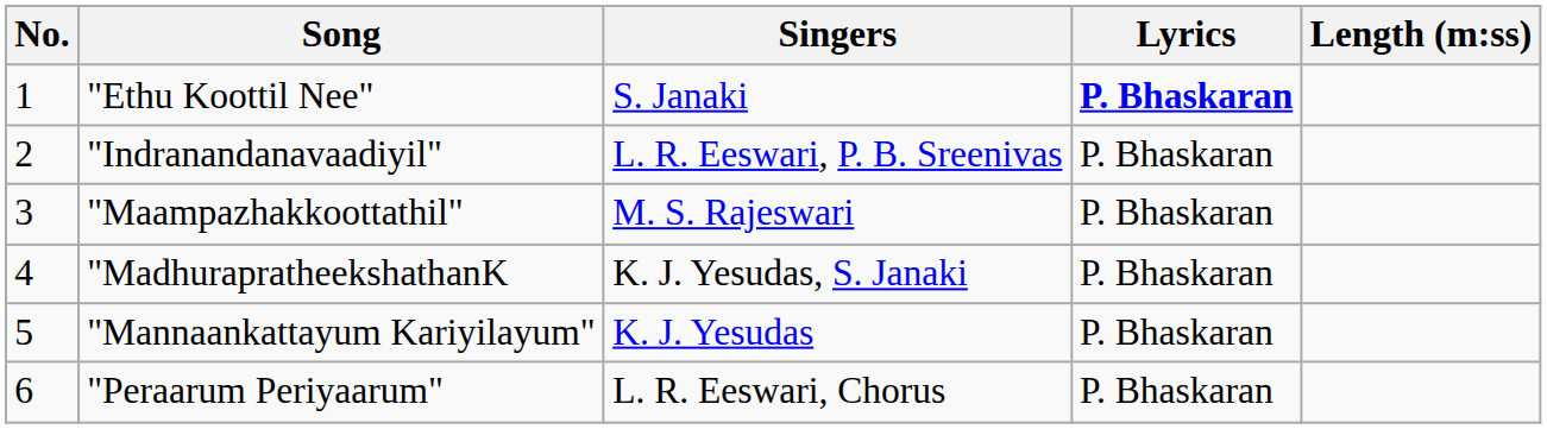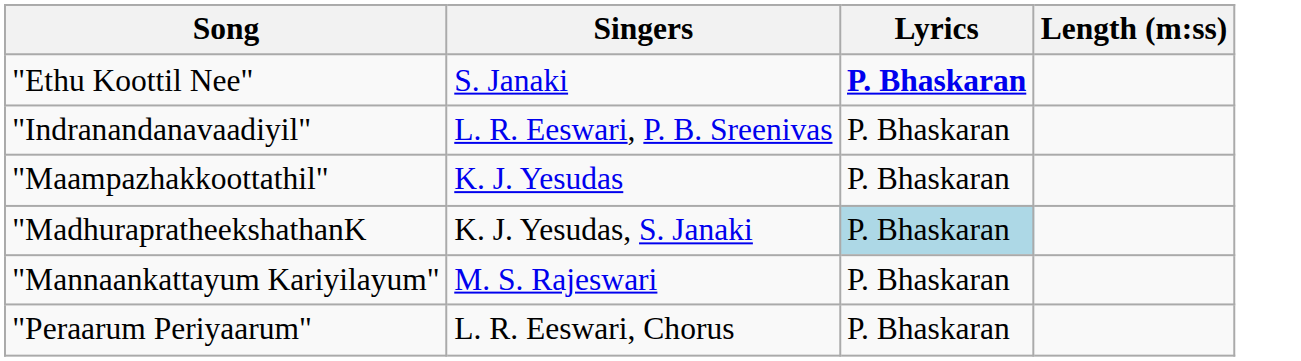 <table class="wikitable">
 <tr>
-<th>No.</th>
 <th>Song</th>
 <th>Singers</th>
 <th>Lyrics</th>
 <th>Length (m:ss)</th>
 </tr>
 <tr>
-<td>1</td>
 <td>"Ethu Koottil Nee"</td>
 <td><a href='#'>S. Janaki</a></td>
 <td><strong><a href='#'>P. Bhaskaran</a></strong></td>
 <td></td>
 </tr>
 <tr>
-<td>2</td>
 <td>"Indranandanavaadiyil"</td>
 <td><a href='#'>L. R. Eeswari</a>, <a href='#'>P. B. Sreenivas</a></td>
 <td>P. Bhaskaran</td>
 <td></td>
 </tr>
 <tr>
-<td>3</td>
 <td>"Maampazhakkoottathil"</td>
+<td><a href='#'>K. J. Yesudas</a></td>
+<td>P. Bhaskaran</td>
+<td></td>
+</tr>
+<tr>
+<td>"MadhurapratheekshathanK</td>
+<td>K. J. Yesudas, <a href='#'>S. Janaki</a></td>
+<td style="background: lightblue;">P. Bhaskaran</td>
+<td></td>
+</tr>
+<tr>
+<td>"Mannaankattayum Kariyilayum"</td>
 <td><a href='#'>M. S. Rajeswari</a></td>
 <td>P. Bhaskaran</td>
 <td></td>
 </tr>
 <tr>
-<td>4</td>
-<td>"MadhurapratheekshathanK</td>
-<td>K. J. Yesudas, <a href='#'>S. Janaki</a></td>
-<td>P. Bhaskaran</td>
-<td></td>
-</tr>
-<tr>
-<td>5</td>
-<td>"Mannaankattayum Kariyilayum"</td>
-<td><a href='#'>K. J. Yesudas</a></td>
-<td>P. Bhaskaran</td>
-<td></td>
-</tr>
-<tr>
-<td>6</td>
 <td>"Peraarum Periyaarum"</td>
 <td>L. R. Eeswari, Chorus</td>
 <td>P. Bhaskaran</td>
 <td></td>
 </tr>
 </table>
